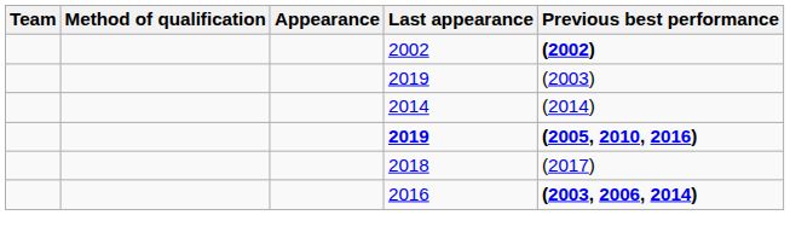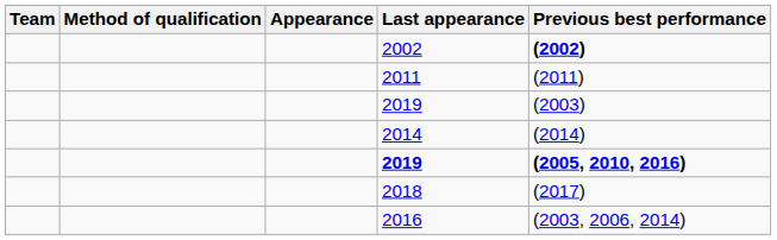 <table class="wikitable sortable">
 <tr>
 <th>Team</th>
 <th>Method of qualification</th>
 <th data-sort-type="number">Appearance</th>
 <th>Last appearance</th>
 <th>Previous best performance</th>
 </tr>
 <tr>
 <td></td>
 <td></td>
 <td></td>
 <td><a href='#'>2002</a></td>
 <td><strong> (<a href='#'>2002</a>)</strong></td>
+</tr>
+<tr>
+<td></td>
+<td></td>
+<td></td>
+<td><a href='#'>2011</a></td>
+<td> (<a href='#'>2011</a>)</td>
 </tr>
 <tr>
 <td></td>
 <td></td>
 <td></td>
 <td><a href='#'>2019</a></td>
 <td><strong></strong> (<a href='#'>2003</a>)</td>
 </tr>
 <tr>
 <td></td>
 <td></td>
 <td></td>
 <td><a href='#'>2014</a></td>
 <td> (<a href='#'>2014</a>)</td>
 </tr>
 <tr>
 <td><strong></strong></td>
 <td><strong></strong></td>
 <td><strong></strong></td>
 <td><a href='#'><strong>2019</strong></a></td>
 <td> <strong>(<a href='#'>2005</a>, <a href='#'>2010</a>, <a href='#'>2016</a>)</strong></td>
 </tr>
 <tr>
 <td></td>
 <td></td>
 <td></td>
 <td><a href='#'>2018</a></td>
 <td> (<a href='#'>2017</a>)</td>
 </tr>
 <tr>
 <td></td>
 <td></td>
 <td></td>
 <td><a href='#'>2016</a></td>
-<td><strong> (<a href='#'>2003</a>, <a href='#'>2006</a>, <a href='#'>2014</a>)</strong></td>
+<td> (<a href='#'>2003</a>, <a href='#'>2006</a>, <a href='#'>2014</a>)</td>
 </tr>
 </table>
